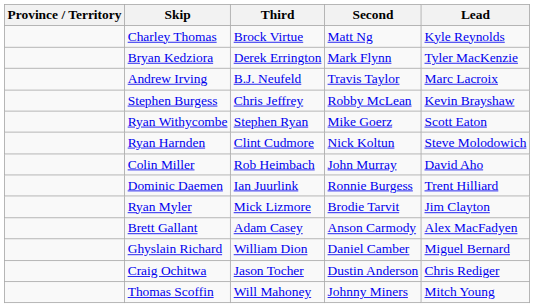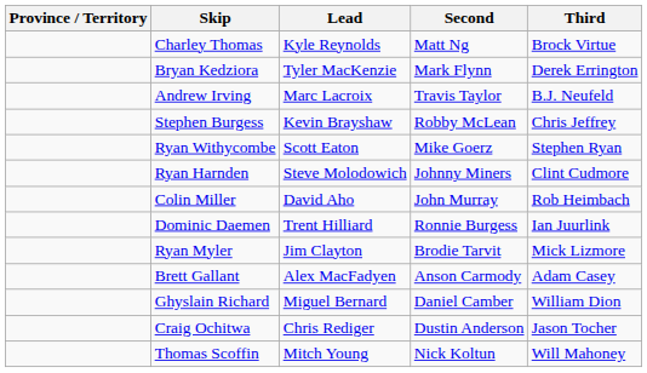 <table class="wikitable">
 <tr>
 <th>Province / Territory</th>
 <th>Skip</th>
+<th>Lead</th>
+<th>Second</th>
 <th>Third</th>
-<th>Second</th>
-<th>Lead</th>
 </tr>
 <tr>
 <td></td>
 <td><a href='#'>Charley Thomas</a></td>
+<td><a href='#'>Kyle Reynolds</a></td>
+<td><a href='#'>Matt Ng</a></td>
 <td><a href='#'>Brock Virtue</a></td>
-<td><a href='#'>Matt Ng</a></td>
-<td><a href='#'>Kyle Reynolds</a></td>
 </tr>
 <tr>
 <td></td>
 <td><a href='#'>Bryan Kedziora</a></td>
+<td><a href='#'>Tyler MacKenzie</a></td>
+<td><a href='#'>Mark Flynn</a></td>
 <td><a href='#'>Derek Errington</a></td>
-<td><a href='#'>Mark Flynn</a></td>
-<td><a href='#'>Tyler MacKenzie</a></td>
 </tr>
 <tr>
 <td></td>
 <td><a href='#'>Andrew Irving</a></td>
+<td><a href='#'>Marc Lacroix</a></td>
+<td><a href='#'>Travis Taylor</a></td>
 <td><a href='#'>B.J. Neufeld</a></td>
-<td><a href='#'>Travis Taylor</a></td>
-<td><a href='#'>Marc Lacroix</a></td>
 </tr>
 <tr>
 <td></td>
 <td><a href='#'>Stephen Burgess</a></td>
+<td><a href='#'>Kevin Brayshaw</a></td>
+<td><a href='#'>Robby McLean</a></td>
 <td><a href='#'>Chris Jeffrey</a></td>
-<td><a href='#'>Robby McLean</a></td>
-<td><a href='#'>Kevin Brayshaw</a></td>
 </tr>
 <tr>
 <td></td>
 <td><a href='#'>Ryan Withycombe</a></td>
+<td><a href='#'>Scott Eaton</a></td>
+<td><a href='#'>Mike Goerz</a></td>
 <td><a href='#'>Stephen Ryan</a></td>
-<td><a href='#'>Mike Goerz</a></td>
-<td><a href='#'>Scott Eaton</a></td>
 </tr>
 <tr>
 <td></td>
 <td><a href='#'>Ryan Harnden</a></td>
+<td><a href='#'>Steve Molodowich</a></td>
+<td><a href='#'>Johnny Miners</a></td>
 <td><a href='#'>Clint Cudmore</a></td>
-<td><a href='#'>Nick Koltun</a></td>
-<td><a href='#'>Steve Molodowich</a></td>
 </tr>
 <tr>
 <td></td>
 <td><a href='#'>Colin Miller</a></td>
+<td><a href='#'>David Aho</a></td>
+<td><a href='#'>John Murray</a></td>
 <td><a href='#'>Rob Heimbach</a></td>
-<td><a href='#'>John Murray</a></td>
-<td><a href='#'>David Aho</a></td>
 </tr>
 <tr>
 <td></td>
 <td><a href='#'>Dominic Daemen</a></td>
+<td><a href='#'>Trent Hilliard</a></td>
+<td><a href='#'>Ronnie Burgess</a></td>
 <td><a href='#'>Ian Juurlink</a></td>
-<td><a href='#'>Ronnie Burgess</a></td>
-<td><a href='#'>Trent Hilliard</a></td>
 </tr>
 <tr>
 <td></td>
 <td><a href='#'>Ryan Myler</a></td>
+<td><a href='#'>Jim Clayton</a></td>
+<td><a href='#'>Brodie Tarvit</a></td>
 <td><a href='#'>Mick Lizmore</a></td>
-<td><a href='#'>Brodie Tarvit</a></td>
-<td><a href='#'>Jim Clayton</a></td>
 </tr>
 <tr>
 <td></td>
 <td><a href='#'>Brett Gallant</a></td>
+<td><a href='#'>Alex MacFadyen</a></td>
+<td><a href='#'>Anson Carmody</a></td>
 <td><a href='#'>Adam Casey</a></td>
-<td><a href='#'>Anson Carmody</a></td>
-<td><a href='#'>Alex MacFadyen</a></td>
 </tr>
 <tr>
 <td></td>
 <td><a href='#'>Ghyslain Richard</a></td>
+<td><a href='#'>Miguel Bernard</a></td>
+<td><a href='#'>Daniel Camber</a></td>
 <td><a href='#'>William Dion</a></td>
-<td><a href='#'>Daniel Camber</a></td>
-<td><a href='#'>Miguel Bernard</a></td>
 </tr>
 <tr>
 <td></td>
 <td><a href='#'>Craig Ochitwa</a></td>
+<td><a href='#'>Chris Rediger</a></td>
+<td><a href='#'>Dustin Anderson</a></td>
 <td><a href='#'>Jason Tocher</a></td>
-<td><a href='#'>Dustin Anderson</a></td>
-<td><a href='#'>Chris Rediger</a></td>
 </tr>
 <tr>
 <td></td>
 <td><a href='#'>Thomas Scoffin</a></td>
+<td><a href='#'>Mitch Young</a></td>
+<td><a href='#'>Nick Koltun</a></td>
 <td><a href='#'>Will Mahoney</a></td>
-<td><a href='#'>Johnny Miners</a></td>
-<td><a href='#'>Mitch Young</a></td>
 </tr>
 </table>
